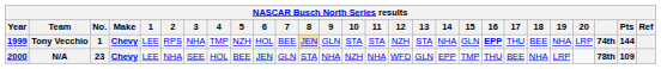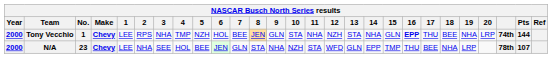 <table class="wikitable" style="text-align:center; font-size:75%">
 <tr>
 <th colspan=45><a href='#'>NASCAR Busch North Series</a> results</th>
 </tr>
 <tr>
 <th>Year</th>
 <th>Team</th>
 <th>No.</th>
 <th>Make</th>
 <th>1</th>
 <th>2</th>
 <th>3</th>
 <th>4</th>
 <th>5</th>
 <th>6</th>
 <th>7</th>
 <th>8</th>
 <th>9</th>
 <th>10</th>
 <th>11</th>
 <th>12</th>
 <th>13</th>
 <th>14</th>
 <th>15</th>
 <th>16</th>
 <th>17</th>
 <th>18</th>
 <th>19</th>
 <th>20</th>
 <th></th>
 <th>Pts</th>
 <th>Ref</th>
 </tr>
 <tr>
-<th><a href='#'>1999</a></th>
+<th><a href='#'>2000</a></th>
 <th>Tony Vecchio</th>
 <th>1</th>
 <th><a href='#'>Chevy</a></th>
 <td><a href='#'>LEE</a></td>
 <td><a href='#'>RPS</a></td>
 <td><a href='#'>NHA</a></td>
 <td><a href='#'>TMP</a></td>
 <td><a href='#'>NZH</a></td>
 <td><a href='#'>HOL</a></td>
 <td><a href='#'>BEE</a></td>
 <td style="background:#FFDF9F;"><a href='#'>JEN</a><br></td>
 <td><a href='#'>GLN</a></td>
 <td><a href='#'>STA</a></td>
-<td><a href='#'>STA</a></td>
+<td><a href='#'>NHA</a></td>
 <td><a href='#'>NZH</a></td>
 <td><a href='#'>STA</a></td>
 <td><a href='#'>NHA</a></td>
 <td><a href='#'>GLN</a></td>
 <td><strong><a href='#'>EPP</a></strong></td>
 <td><a href='#'>THU</a></td>
 <td><a href='#'>BEE</a></td>
 <td><a href='#'>NHA</a></td>
 <td><a href='#'>LRP</a></td>
 <th>74th</th>
 <th>144</th>
 <th></th>
 </tr>
 <tr>
 <th><a href='#'>2000</a></th>
 <th>N/A</th>
 <th>23</th>
 <th><a href='#'>Chevy</a></th>
 <td><a href='#'>LEE</a></td>
 <td><a href='#'>NHA</a></td>
 <td><a href='#'>SEE</a></td>
 <td><a href='#'>HOL</a></td>
 <td><a href='#'>BEE</a></td>
 <td style="background:#DFFFDF;"><a href='#'>JEN</a><br></td>
 <td><a href='#'>GLN</a></td>
 <td><a href='#'>STA</a></td>
 <td><a href='#'>NHA</a></td>
 <td><a href='#'>NZH</a></td>
-<td><a href='#'>NHA</a></td>
+<td><a href='#'>STA</a></td>
 <td><a href='#'>WFD</a></td>
 <td><a href='#'>GLN</a></td>
 <td><a href='#'>EPP</a></td>
 <td><a href='#'>TMP</a></td>
 <td><a href='#'>THU</a></td>
 <td><a href='#'>BEE</a></td>
 <td><a href='#'>NHA</a></td>
 <td><a href='#'>LRP</a></td>
 <td></td>
 <th>78th</th>
-<th>109</th>
+<th>107</th>
 <th></th>
 </tr>
 </table>
